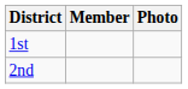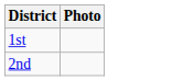 <table class="wikitable sortable">
 <tr>
 <th>District</th>
-<th>Member</th>
 <th>Photo</th>
 </tr>
 <tr>
 <td><a href='#'>1st</a></td>
 <td></td>
-<td></td>
 </tr>
 <tr>
 <td><a href='#'>2nd</a></td>
 <td></td>
-<td></td>
 </tr>
 </table>
